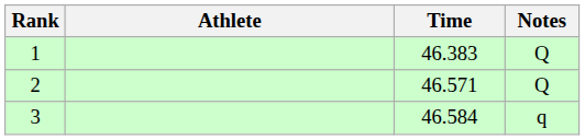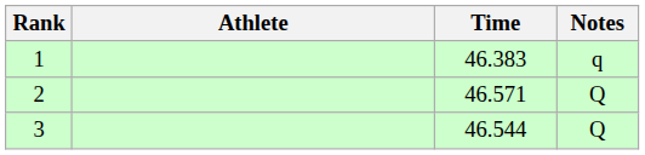 <table class=wikitable style="text-align:center">
 <tr>
 <th width=40>Rank</th>
 <th width=250>Athlete</th>
 <th width=80>Time</th>
 <th width=50>Notes</th>
 </tr>
 <tr bgcolor="ccffcc">
 <td>1</td>
 <td align=left></td>
 <td>46.383</td>
-<td>Q</td>
+<td>q</td>
 </tr>
 <tr bgcolor="ccffcc">
 <td>2</td>
 <td align=left></td>
 <td>46.571</td>
 <td>Q</td>
 </tr>
 <tr bgcolor="ccffcc">
 <td>3</td>
 <td align=left></td>
-<td>46.584</td>
-<td>q</td>
+<td>46.544</td>
+<td>Q</td>
 </tr>
 </table>
